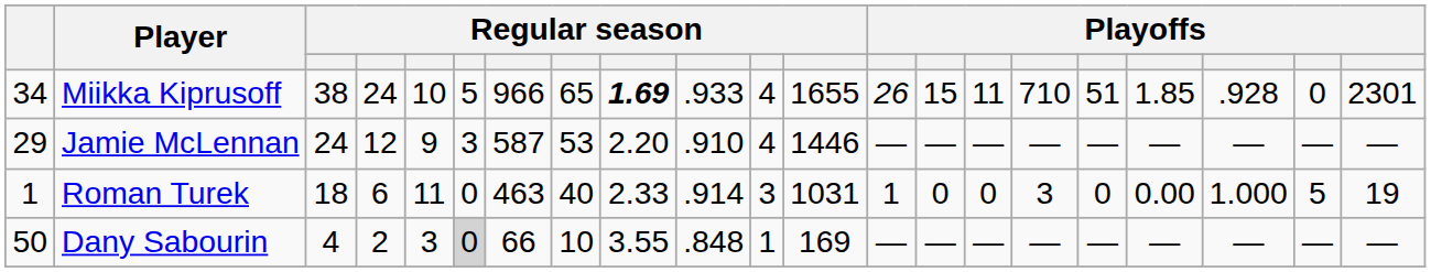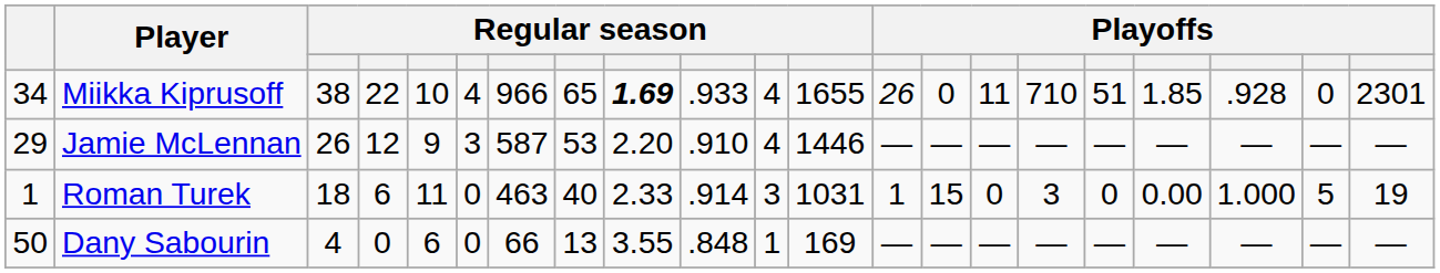 <table class="wikitable plainrowheaders" style="text-align:center;">
 <tr>
 <th scope="col" rowspan="2"></th>
 <th scope="col" rowspan="2">Player</th>
 <th scope=colgroup colspan=10>Regular season</th>
 <th scope=colgroup colspan=9>Playoffs</th>
 </tr>
 <tr>
 <th scope="col"></th>
 <th scope="col"></th>
 <th scope="col"></th>
 <th scope="col"></th>
 <th scope="col"></th>
 <th scope="col"></th>
 <th scope="col"></th>
 <th scope="col"></th>
 <th scope="col"></th>
 <th scope="col"></th>
 <th scope="col"></th>
 <th scope="col"></th>
 <th scope="col"></th>
 <th scope="col"></th>
 <th scope="col"></th>
 <th scope="col"></th>
 <th scope="col"></th>
 <th scope="col"></th>
 <th scope="col"></th>
 </tr>
 <tr>
 <td scope="row">34</td>
 <td align="left"><a href='#'>Miikka Kiprusoff</a></td>
 <td>38</td>
-<td>24</td>
+<td>22</td>
 <td>10</td>
-<td>5</td>
+<td>4</td>
 <td>966</td>
 <td>65</td>
 <td><strong><em>1.69</em></strong></td>
 <td>.933</td>
 <td>4</td>
 <td>1655</td>
 <td><em>26</em></td>
-<td>15</td>
+<td>0</td>
 <td>11</td>
 <td>710</td>
 <td>51</td>
 <td>1.85</td>
 <td>.928</td>
 <td>0</td>
 <td>2301</td>
 </tr>
 <tr>
 <td scope="row">29</td>
 <td align="left"><a href='#'>Jamie McLennan</a></td>
-<td>24</td>
+<td>26</td>
 <td>12</td>
 <td>9</td>
 <td>3</td>
 <td>587</td>
 <td>53</td>
 <td>2.20</td>
 <td>.910</td>
 <td>4</td>
 <td>1446</td>
 <td>—</td>
 <td>—</td>
 <td>—</td>
 <td>—</td>
 <td>—</td>
 <td>—</td>
 <td>—</td>
 <td>—</td>
 <td>—</td>
 </tr>
 <tr>
 <td scope="row">1</td>
 <td align="left"><a href='#'>Roman Turek</a></td>
 <td>18</td>
 <td>6</td>
 <td>11</td>
 <td>0</td>
 <td>463</td>
 <td>40</td>
 <td>2.33</td>
 <td>.914</td>
 <td>3</td>
 <td>1031</td>
 <td>1</td>
-<td>0</td>
+<td>15</td>
 <td>0</td>
 <td>3</td>
 <td>0</td>
 <td>0.00</td>
 <td>1.000</td>
 <td>5</td>
 <td>19</td>
 </tr>
 <tr>
 <td scope="row">50</td>
 <td align="left"><a href='#'>Dany Sabourin</a></td>
 <td>4</td>
-<td>2</td>
-<td>3</td>
-<td style="background: lightgrey;">0</td>
+<td>0</td>
+<td>6</td>
+<td>0</td>
 <td>66</td>
-<td>10</td>
+<td>13</td>
 <td>3.55</td>
 <td>.848</td>
 <td>1</td>
 <td>169</td>
 <td>—</td>
 <td>—</td>
 <td>—</td>
 <td>—</td>
 <td>—</td>
 <td>—</td>
 <td>—</td>
 <td>—</td>
 <td>—</td>
 </tr>
 </table>
